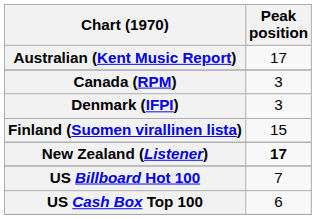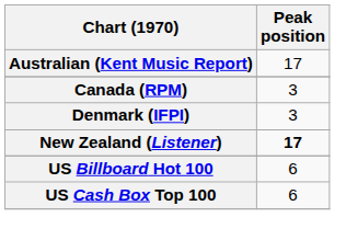 <table class="wikitable sortable plainrowheaders" style="text-align:center">
 <tr>
 <th scope="col">Chart (1970)</th>
 <th scope="col">Peak<br>position</th>
 </tr>
 <tr>
 <th scope="row">Australian (<a href='#'>Kent Music Report</a>)</th>
 <td>17</td>
 </tr>
 <tr>
 </tr>
 <tr>
 </tr>
 <tr>
 </tr>
 <tr>
 <th scope="row">Canada (<a href='#'>RPM</a>)</th>
 <td>3</td>
 </tr>
 <tr>
 <th scope="row">Denmark (<a href='#'>IFPI</a>)</th>
 <td>3</td>
 </tr>
 <tr>
-<th scope="row">Finland (<a href='#'>Suomen virallinen lista</a>)</th>
-<td>15</td>
-</tr>
-<tr>
 </tr>
 <tr>
 </tr>
 <tr>
 </tr>
 <tr>
 <th scope="row">New Zealand (<em><a href='#'>Listener</a></em>)</th>
 <td><strong>17</strong></td>
 </tr>
 <tr>
 </tr>
 <tr>
 </tr>
 <tr>
 </tr>
 <tr>
 <th scope="row">US <a href='#'><em>Billboard</em> Hot 100</a></th>
-<td>7</td>
+<td>6</td>
 </tr>
 <tr>
 <th scope="row">US <em><a href='#'>Cash Box</a></em> Top 100</th>
 <td>6</td>
 </tr>
 <tr>
 </tr>
 </table>
